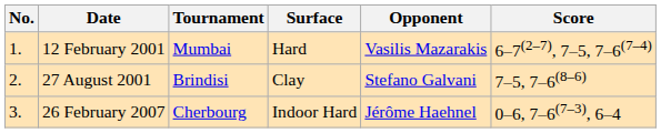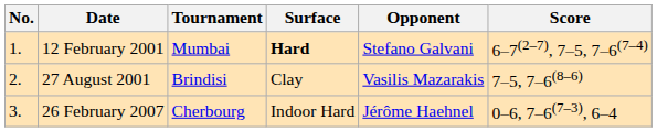 <table class="wikitable">
 <tr>
 <th>No.</th>
 <th>Date</th>
 <th>Tournament</th>
 <th>Surface</th>
 <th>Opponent</th>
 <th>Score</th>
 </tr>
 <tr bgcolor="moccasin">
 <td>1.</td>
 <td>12 February 2001</td>
 <td><a href='#'>Mumbai</a></td>
-<td>Hard</td>
-<td> <a href='#'>Vasilis Mazarakis</a></td>
+<td><strong>Hard</strong></td>
+<td> <a href='#'>Stefano Galvani</a></td>
 <td>6–7<sup>(2–7)</sup>, 7–5, 7–6<sup>(7–4)</sup></td>
 </tr>
 <tr bgcolor="moccasin">
 <td>2.</td>
 <td>27 August 2001</td>
 <td><a href='#'>Brindisi</a></td>
 <td>Clay</td>
-<td> <a href='#'>Stefano Galvani</a></td>
+<td> <a href='#'>Vasilis Mazarakis</a></td>
 <td>7–5, 7–6<sup>(8–6)</sup></td>
 </tr>
 <tr bgcolor="moccasin">
 <td>3.</td>
 <td>26 February 2007</td>
 <td><a href='#'>Cherbourg</a></td>
 <td>Indoor Hard</td>
 <td> <a href='#'>Jérôme Haehnel</a></td>
 <td>0–6, 7–6<sup>(7–3)</sup>, 6–4</td>
 </tr>
 </table>
